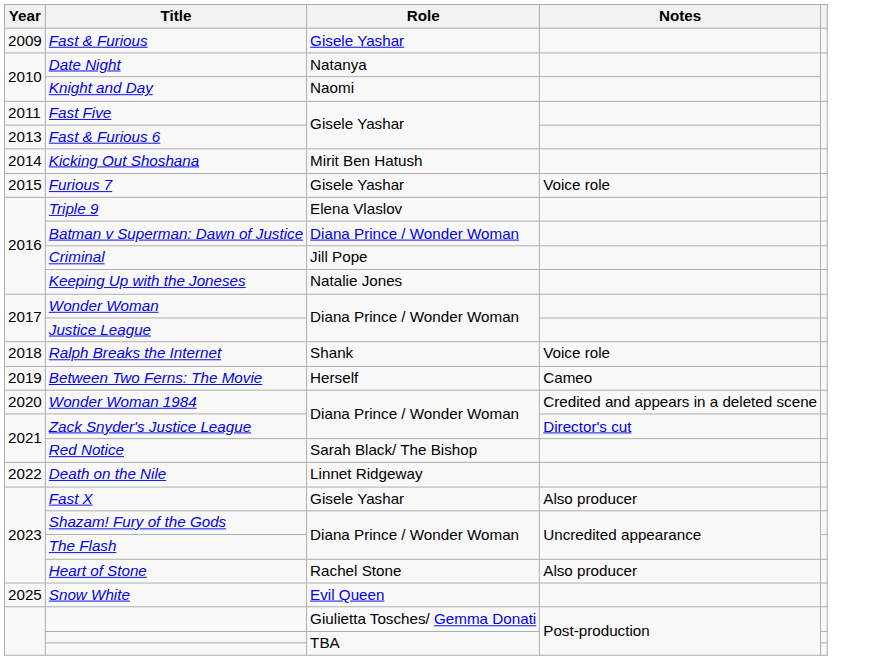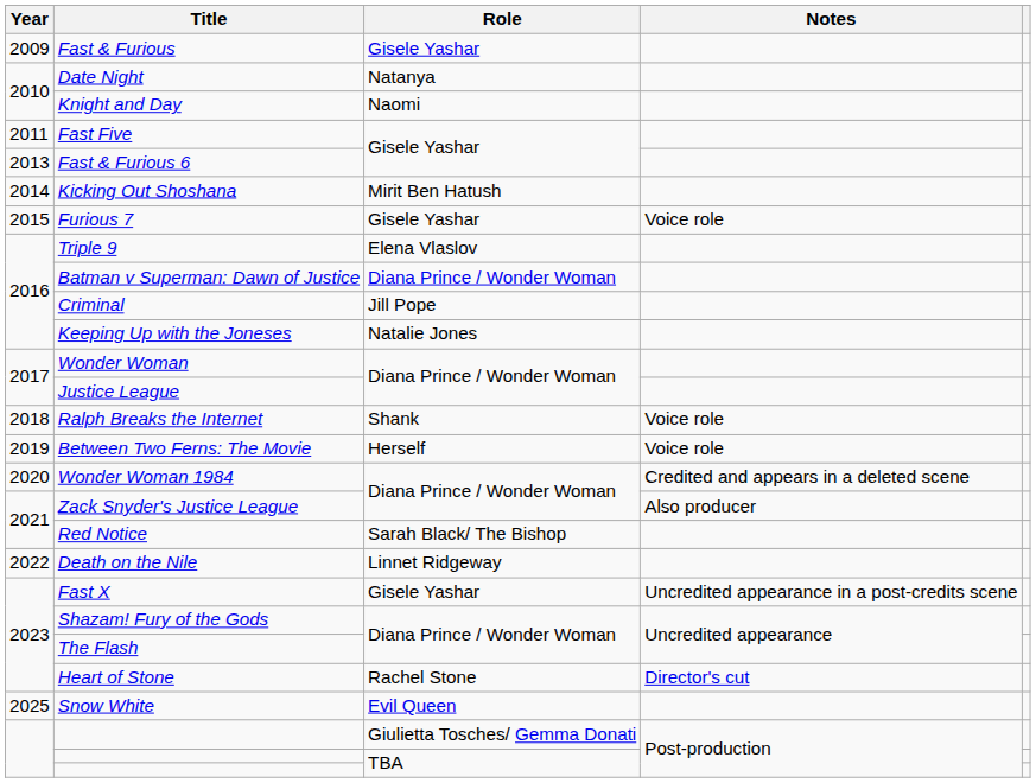 <table class="wikitable sortable">
 <tr>
 <th>Year</th>
 <th>Title</th>
 <th>Role</th>
 <th class="unsortable">Notes</th>
 <th class="unsortable"></th>
 </tr>
 <tr>
 <td>2009</td>
 <td><em><a href='#'>Fast & Furious</a></em></td>
 <td><a href='#'>Gisele Yashar</a></td>
 <td></td>
 <td></td>
 </tr>
 <tr>
 <td rowspan=2>2010</td>
 <td><em><a href='#'>Date Night</a></em></td>
 <td>Natanya</td>
 <td></td>
 <td rowspan=2></td>
 </tr>
 <tr>
 <td><em><a href='#'>Knight and Day</a></em></td>
 <td>Naomi</td>
 <td></td>
 </tr>
 <tr>
 <td>2011</td>
 <td><em><a href='#'>Fast Five</a></em></td>
 <td rowspan=2>Gisele Yashar</td>
 <td></td>
 <td rowspan=2></td>
 </tr>
 <tr>
 <td>2013</td>
 <td><em><a href='#'>Fast & Furious 6</a></em></td>
 <td></td>
 </tr>
 <tr>
 <td>2014</td>
 <td><em><a href='#'>Kicking Out Shoshana</a></em></td>
 <td>Mirit Ben Hatush</td>
 <td></td>
 <td></td>
 </tr>
 <tr>
 <td>2015</td>
 <td><em><a href='#'>Furious 7</a></em></td>
 <td>Gisele Yashar</td>
 <td>Voice role</td>
 <td></td>
 </tr>
 <tr>
 <td rowspan=4>2016</td>
 <td><em><a href='#'>Triple 9</a></em></td>
 <td>Elena Vlaslov</td>
 <td></td>
 <td></td>
 </tr>
 <tr>
 <td><em><a href='#'>Batman v Superman: Dawn of Justice</a></em></td>
 <td><a href='#'>Diana Prince / Wonder Woman</a></td>
 <td></td>
 <td></td>
 </tr>
 <tr>
 <td><em><a href='#'>Criminal</a></em></td>
 <td>Jill Pope</td>
 <td></td>
 <td></td>
 </tr>
 <tr>
 <td><em><a href='#'>Keeping Up with the Joneses</a></em></td>
 <td>Natalie Jones</td>
 <td></td>
 <td></td>
 </tr>
 <tr>
 <td rowspan=2>2017</td>
 <td><em><a href='#'>Wonder Woman</a></em></td>
 <td rowspan=2>Diana Prince / Wonder Woman</td>
 <td></td>
 <td></td>
 </tr>
 <tr>
 <td><em><a href='#'>Justice League</a></em></td>
 <td></td>
 <td></td>
 </tr>
 <tr>
 <td>2018</td>
 <td><em><a href='#'>Ralph Breaks the Internet</a></em></td>
 <td>Shank</td>
 <td>Voice role</td>
 <td></td>
 </tr>
 <tr>
 <td>2019</td>
 <td><em><a href='#'>Between Two Ferns: The Movie</a></em></td>
 <td>Herself</td>
-<td>Cameo</td>
+<td>Voice role</td>
 <td></td>
 </tr>
 <tr>
 <td>2020</td>
 <td><em><a href='#'>Wonder Woman 1984</a></em></td>
 <td rowspan=2>Diana Prince / Wonder Woman</td>
 <td>Credited and appears in a deleted scene</td>
 <td></td>
 </tr>
 <tr>
 <td rowspan=2>2021</td>
 <td><em><a href='#'>Zack Snyder's Justice League</a></em></td>
-<td><a href='#'>Director's cut</a></td>
+<td>Also producer</td>
 <td></td>
 </tr>
 <tr>
 <td><em><a href='#'>Red Notice</a></em></td>
 <td>Sarah Black/ The Bishop</td>
 <td></td>
 <td></td>
 </tr>
 <tr>
 <td>2022</td>
 <td><em><a href='#'>Death on the Nile</a></em></td>
 <td>Linnet Ridgeway</td>
 <td></td>
 <td></td>
 </tr>
 <tr>
 <td rowspan=4>2023</td>
 <td><em><a href='#'>Fast X</a></em></td>
 <td>Gisele Yashar</td>
-<td>Also producer</td>
+<td>Uncredited appearance in a post-credits scene</td>
 <td></td>
 </tr>
 <tr>
 <td><em><a href='#'>Shazam! Fury of the Gods</a></em></td>
 <td rowspan=2>Diana Prince / Wonder Woman</td>
 <td rowspan=2>Uncredited appearance</td>
 <td></td>
 </tr>
 <tr>
 <td><em><a href='#'>The Flash</a></em></td>
 <td></td>
 </tr>
 <tr>
 <td><em><a href='#'>Heart of Stone</a></em></td>
 <td>Rachel Stone</td>
-<td>Also producer</td>
+<td><a href='#'>Director's cut</a></td>
 <td></td>
 </tr>
 <tr>
 <td>2025</td>
 <td><em><a href='#'>Snow White</a></em></td>
 <td><a href='#'>Evil Queen</a></td>
 <td></td>
 <td></td>
 </tr>
 <tr>
 <td rowspan="3"></td>
 <td></td>
 <td>Giulietta Tosches/ <a href='#'>Gemma Donati</a></td>
 <td rowspan="3">Post-production</td>
 <td></td>
 </tr>
 <tr>
 <td></td>
 <td rowspan="2">TBA</td>
 <td></td>
 </tr>
 <tr>
 <td></td>
 <td></td>
 </tr>
 </table>
